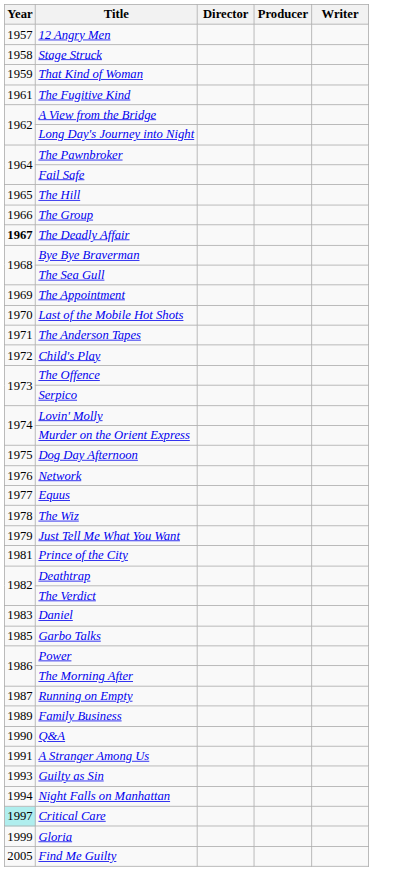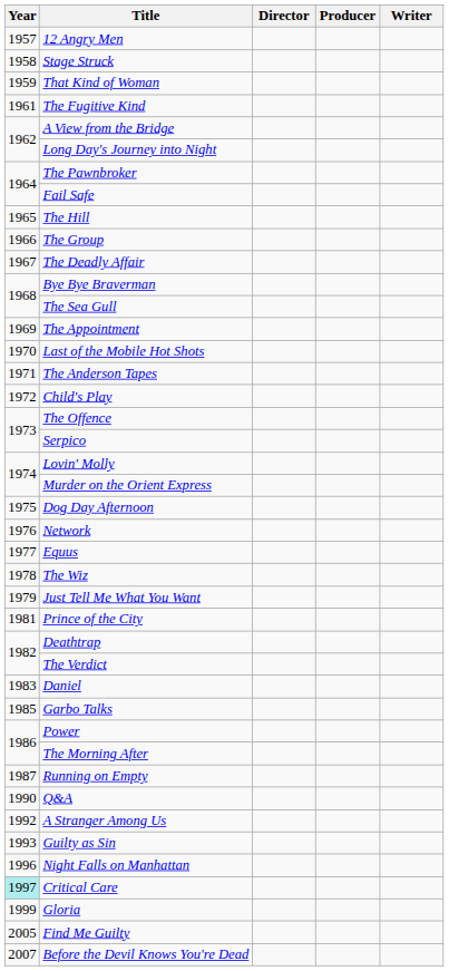 <table class="wikitable">
 <tr>
 <th>Year</th>
 <th>Title</th>
 <th width=65>Director</th>
 <th width=65>Producer</th>
 <th width=65>Writer</th>
 </tr>
 <tr>
 <td>1957</td>
 <td><em><a href='#'>12 Angry Men</a></em></td>
 <td></td>
 <td></td>
 <td></td>
 </tr>
 <tr>
 <td>1958</td>
 <td><em><a href='#'>Stage Struck</a></em></td>
 <td></td>
 <td></td>
 <td></td>
 </tr>
 <tr>
 <td>1959</td>
 <td><em><a href='#'>That Kind of Woman</a></em></td>
 <td></td>
 <td></td>
 <td></td>
 </tr>
 <tr>
 <td>1961</td>
 <td><em><a href='#'>The Fugitive Kind</a></em></td>
 <td></td>
 <td></td>
 <td></td>
 </tr>
 <tr>
 <td rowspan=2>1962</td>
 <td><em><a href='#'>A View from the Bridge</a></em></td>
 <td></td>
 <td></td>
 <td></td>
 </tr>
 <tr>
 <td><em><a href='#'>Long Day's Journey into Night</a></em></td>
 <td></td>
 <td></td>
 <td></td>
 </tr>
 <tr>
 <td rowspan=2>1964</td>
 <td><em><a href='#'>The Pawnbroker</a></em></td>
 <td></td>
 <td></td>
 <td></td>
 </tr>
 <tr>
 <td><em><a href='#'>Fail Safe</a></em></td>
 <td></td>
 <td></td>
 <td></td>
 </tr>
 <tr>
 <td>1965</td>
 <td><em><a href='#'>The Hill</a></em></td>
 <td></td>
 <td></td>
 <td></td>
 </tr>
 <tr>
 <td>1966</td>
 <td><em><a href='#'>The Group</a></em></td>
 <td></td>
 <td></td>
 <td></td>
 </tr>
 <tr>
-<td><strong>1967</strong></td>
+<td>1967</td>
 <td><em><a href='#'>The Deadly Affair</a></em></td>
 <td></td>
 <td></td>
 <td></td>
 </tr>
 <tr>
 <td rowspan=2>1968</td>
 <td><em><a href='#'>Bye Bye Braverman</a></em></td>
 <td></td>
 <td></td>
 <td></td>
 </tr>
 <tr>
 <td><em><a href='#'>The Sea Gull</a></em></td>
 <td></td>
 <td></td>
 <td></td>
 </tr>
 <tr>
 <td>1969</td>
 <td><em><a href='#'>The Appointment</a></em></td>
 <td></td>
 <td></td>
 <td></td>
 </tr>
 <tr>
 <td>1970</td>
 <td><em><a href='#'>Last of the Mobile Hot Shots</a></em></td>
 <td></td>
 <td></td>
 <td></td>
 </tr>
 <tr>
 <td>1971</td>
 <td><em><a href='#'>The Anderson Tapes</a></em></td>
 <td></td>
 <td></td>
 <td></td>
 </tr>
 <tr>
 <td>1972</td>
 <td><em><a href='#'>Child's Play</a></em></td>
 <td></td>
 <td></td>
 <td></td>
 </tr>
 <tr>
 <td rowspan=2>1973</td>
 <td><em><a href='#'>The Offence</a></em></td>
 <td></td>
 <td></td>
 <td></td>
 </tr>
 <tr>
 <td><em><a href='#'>Serpico</a></em></td>
 <td></td>
 <td></td>
 <td></td>
 </tr>
 <tr>
 <td rowspan=2>1974</td>
 <td><em><a href='#'>Lovin' Molly</a></em></td>
 <td></td>
 <td></td>
 <td></td>
 </tr>
 <tr>
 <td><em><a href='#'>Murder on the Orient Express</a></em></td>
 <td></td>
 <td></td>
 <td></td>
 </tr>
 <tr>
 <td>1975</td>
 <td><em><a href='#'>Dog Day Afternoon</a></em></td>
 <td></td>
 <td></td>
 <td></td>
 </tr>
 <tr>
 <td>1976</td>
 <td><em><a href='#'>Network</a></em></td>
 <td></td>
 <td></td>
 <td></td>
 </tr>
 <tr>
 <td>1977</td>
 <td><em><a href='#'>Equus</a></em></td>
 <td></td>
 <td></td>
 <td></td>
 </tr>
 <tr>
 <td>1978</td>
 <td><em><a href='#'>The Wiz</a></em></td>
 <td></td>
 <td></td>
 <td></td>
 </tr>
 <tr>
 <td>1979</td>
 <td><em><a href='#'>Just Tell Me What You Want</a></em></td>
 <td></td>
 <td></td>
 <td></td>
 </tr>
 <tr>
 <td>1981</td>
 <td><em><a href='#'>Prince of the City</a></em></td>
 <td></td>
 <td></td>
 <td></td>
 </tr>
 <tr>
 <td rowspan=2>1982</td>
 <td><em><a href='#'>Deathtrap</a></em></td>
 <td></td>
 <td></td>
 <td></td>
 </tr>
 <tr>
 <td><em><a href='#'>The Verdict</a></em></td>
 <td></td>
 <td></td>
 <td></td>
 </tr>
 <tr>
 <td>1983</td>
 <td><em><a href='#'>Daniel</a></em></td>
 <td></td>
 <td></td>
 <td></td>
 </tr>
 <tr>
 <td>1985</td>
 <td><em><a href='#'>Garbo Talks</a></em></td>
 <td></td>
 <td></td>
 <td></td>
 </tr>
 <tr>
 <td rowspan=2>1986</td>
 <td><em><a href='#'>Power</a></em></td>
 <td></td>
 <td></td>
 <td></td>
 </tr>
 <tr>
 <td><em><a href='#'>The Morning After</a></em></td>
 <td></td>
 <td></td>
 <td></td>
 </tr>
 <tr>
 <td>1987</td>
 <td><em><a href='#'>Running on Empty</a></em></td>
 <td></td>
 <td></td>
 <td></td>
 </tr>
 <tr>
-<td>1989</td>
-<td><em><a href='#'>Family Business</a></em></td>
-<td></td>
-<td></td>
-<td></td>
-</tr>
-<tr>
 <td>1990</td>
 <td><em><a href='#'>Q&A</a></em></td>
 <td></td>
 <td></td>
 <td></td>
 </tr>
 <tr>
-<td>1991</td>
+<td>1992</td>
 <td><em><a href='#'>A Stranger Among Us</a></em></td>
 <td></td>
 <td></td>
 <td></td>
 </tr>
 <tr>
 <td>1993</td>
 <td><em><a href='#'>Guilty as Sin</a></em></td>
 <td></td>
 <td></td>
 <td></td>
 </tr>
 <tr>
-<td>1994</td>
+<td>1996</td>
 <td><em><a href='#'>Night Falls on Manhattan</a></em></td>
 <td></td>
 <td></td>
 <td></td>
 </tr>
 <tr>
 <td style="background: paleturquoise;">1997</td>
 <td><em><a href='#'>Critical Care</a></em></td>
 <td></td>
 <td></td>
 <td></td>
 </tr>
 <tr>
 <td>1999</td>
 <td><em><a href='#'>Gloria</a></em></td>
 <td></td>
 <td></td>
 <td></td>
 </tr>
 <tr>
 <td>2005</td>
 <td><em><a href='#'>Find Me Guilty</a></em></td>
 <td></td>
 <td></td>
 <td></td>
 </tr>
+<tr>
+<td>2007</td>
+<td><em><a href='#'>Before the Devil Knows You're Dead</a></em></td>
+<td></td>
+<td></td>
+<td></td>
+</tr>
 </table>
